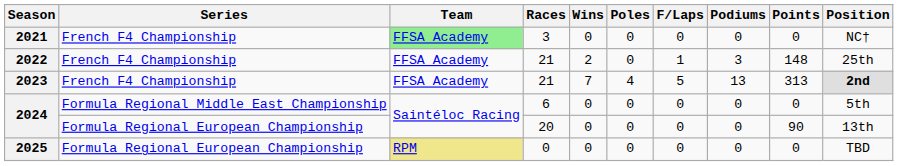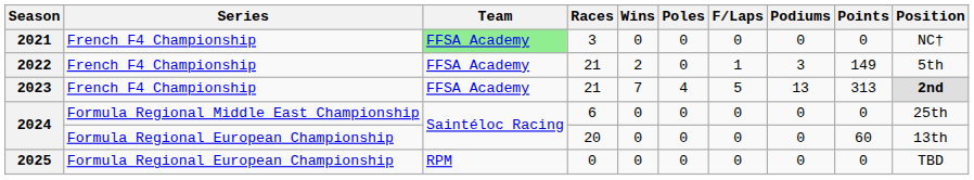 <table class="wikitable" style="font-size: 90%; text-align:center">
 <tr>
 <th>Season</th>
 <th>Series</th>
 <th>Team</th>
 <th>Races</th>
 <th>Wins</th>
 <th>Poles</th>
 <th>F/Laps</th>
 <th>Podiums</th>
 <th>Points</th>
 <th>Position</th>
 </tr>
 <tr>
 <th>2021</th>
 <td align="left"><a href='#'>French F4 Championship</a></td>
 <td align="left" style="background: lightgreen;"><a href='#'>FFSA Academy</a></td>
 <td>3</td>
 <td>0</td>
 <td>0</td>
 <td>0</td>
 <td>0</td>
 <td>0</td>
 <td>NC†</td>
 </tr>
 <tr>
 <th>2022</th>
 <td align="left"><a href='#'>French F4 Championship</a></td>
 <td align="left"><a href='#'>FFSA Academy</a></td>
 <td>21</td>
 <td>2</td>
 <td>0</td>
 <td>1</td>
 <td>3</td>
-<td>148</td>
-<td>25th</td>
+<td>149</td>
+<td>5th</td>
 </tr>
 <tr>
 <th>2023</th>
 <td align=left><a href='#'>French F4 Championship</a></td>
 <td align=left><a href='#'>FFSA Academy</a></td>
 <td>21</td>
 <td>7</td>
 <td>4</td>
 <td>5</td>
 <td>13</td>
 <td>313</td>
 <td style="background:#DFDFDF"><strong>2nd</strong></td>
 </tr>
 <tr>
 <th rowspan="2">2024</th>
 <td align=left nowrap><a href='#'>Formula Regional Middle East Championship</a></td>
 <td rowspan="2" align=left nowrap><a href='#'>Saintéloc Racing</a></td>
 <td>6</td>
 <td>0</td>
 <td>0</td>
 <td>0</td>
 <td>0</td>
 <td>0</td>
-<td>5th</td>
+<td>25th</td>
 </tr>
 <tr>
 <td align=left><a href='#'>Formula Regional European Championship</a></td>
 <td>20</td>
 <td>0</td>
 <td>0</td>
 <td>0</td>
 <td>0</td>
-<td>90</td>
+<td>60</td>
 <td>13th</td>
 </tr>
 <tr>
 <th>2025</th>
 <td align=left><a href='#'>Formula Regional European Championship</a></td>
-<td align=left style="background: khaki;"><a href='#'>RPM</a></td>
+<td align=left><a href='#'>RPM</a></td>
 <td>0</td>
 <td>0</td>
 <td>0</td>
 <td>0</td>
 <td>0</td>
 <td>0</td>
 <td>TBD</td>
 </tr>
 </table>
